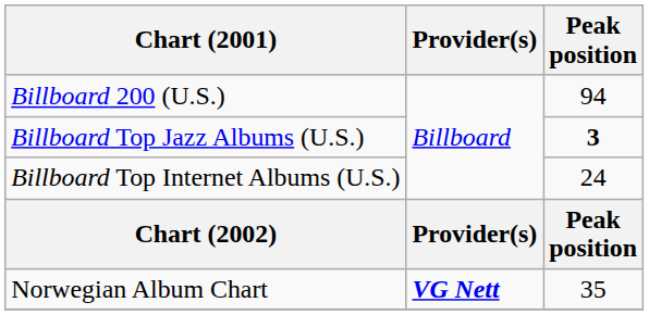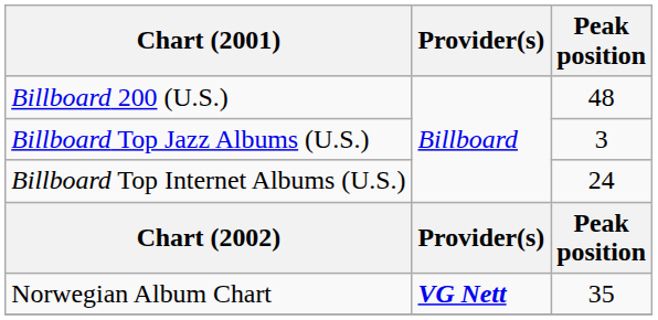 <table class="wikitable">
 <tr>
 <th align="center">Chart (2001)</th>
 <th align="center">Provider(s)</th>
 <th align="center">Peak<br>position</th>
 </tr>
 <tr>
 <td align="left"><a href='#'><em>Billboard</em> 200</a> (U.S.)</td>
 <td align="left" rowspan="3"><em><a href='#'>Billboard</a></em></td>
-<td align="center">94</td>
+<td align="center">48</td>
 </tr>
 <tr>
 <td align="left"><a href='#'><em>Billboard</em> Top Jazz Albums</a> (U.S.)</td>
-<td align="center"><strong>3</strong></td>
+<td align="center">3</td>
 </tr>
 <tr>
 <td align="left"><em>Billboard</em> Top Internet Albums (U.S.)</td>
 <td align="center">24</td>
 </tr>
 <tr>
 <th align="left">Chart (2002)</th>
 <th align="center">Provider(s)</th>
 <th align="center">Peak<br>position</th>
 </tr>
 <tr>
 <td align="left">Norwegian Album Chart</td>
 <td align="left"><strong><em><a href='#'>VG Nett</a></em></strong></td>
 <td align="center">35</td>
 </tr>
 <tr>
 </tr>
 </table>
